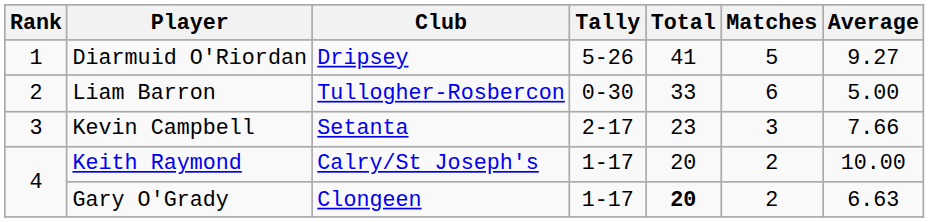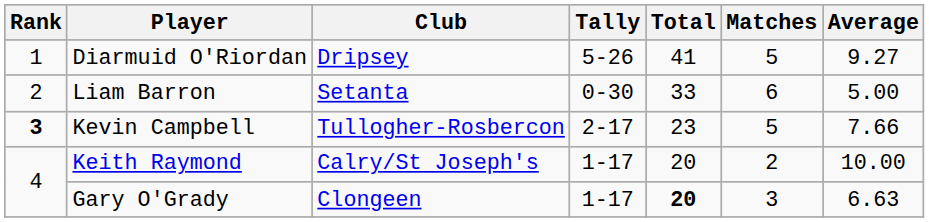 <table class="wikitable">
 <tr>
 <th>Rank</th>
 <th>Player</th>
 <th>Club</th>
 <th>Tally</th>
 <th>Total</th>
 <th>Matches</th>
 <th>Average</th>
 </tr>
 <tr>
 <td rowspan="1" style="text-align:center;">1</td>
 <td>Diarmuid O'Riordan</td>
 <td><a href='#'>Dripsey</a></td>
 <td align=center>5-26</td>
 <td align=center>41</td>
 <td align=center>5</td>
 <td align=center>9.27</td>
 </tr>
 <tr>
 <td rowspan="1" style="text-align:center;">2</td>
 <td>Liam Barron</td>
-<td><a href='#'>Tullogher-Rosbercon</a></td>
+<td><a href='#'>Setanta</a></td>
 <td align=center>0-30</td>
 <td align=center>33</td>
 <td align=center>6</td>
 <td align=center>5.00</td>
 </tr>
 <tr>
-<td rowspan="1" style="text-align:center;">3</td>
+<td rowspan="1" style="text-align:center;"><strong>3</strong></td>
 <td>Kevin Campbell</td>
-<td><a href='#'>Setanta</a></td>
+<td><a href='#'>Tullogher-Rosbercon</a></td>
 <td align=center>2-17</td>
 <td align=center>23</td>
-<td align=center>3</td>
+<td align=center>5</td>
 <td align=center>7.66</td>
 </tr>
 <tr>
 <td rowspan="2" style="text-align:center;">4</td>
 <td><a href='#'>Keith Raymond</a></td>
 <td><a href='#'>Calry/St Joseph's</a></td>
 <td align=center>1-17</td>
 <td align=center>20</td>
 <td align=center>2</td>
 <td align=center>10.00</td>
 </tr>
 <tr>
 <td>Gary O'Grady</td>
 <td><a href='#'>Clongeen</a></td>
 <td align=center>1-17</td>
 <td align=center><strong>20</strong></td>
-<td align=center>2</td>
+<td align=center>3</td>
 <td align=center>6.63</td>
 </tr>
 </table>
